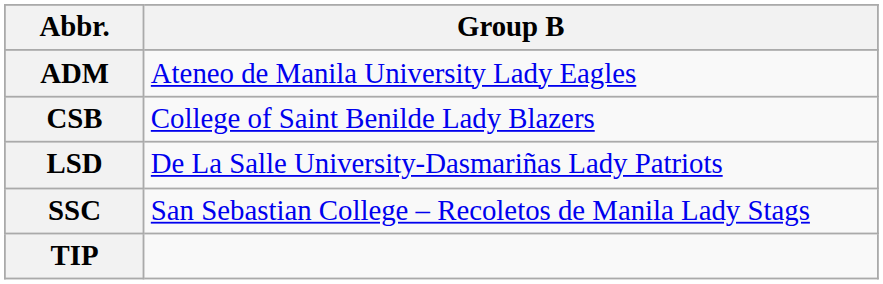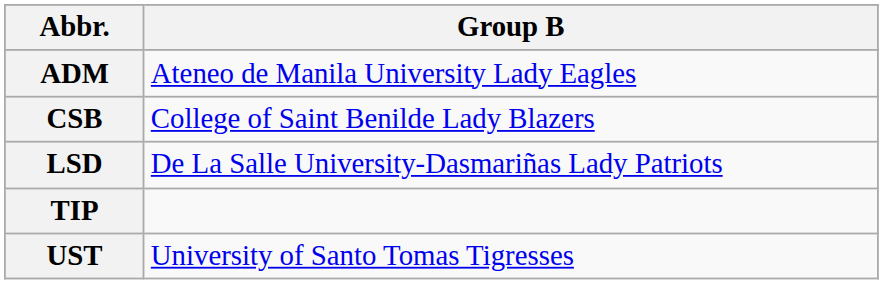 <table class="wikitable" style="text-align: center;">
 <tr>
 <th width=70>Abbr.</th>
 <th width=400>Group B</th>
 </tr>
 <tr>
 <th>ADM</th>
 <td style="text-align:left;"> <a href='#'>Ateneo de Manila University Lady Eagles</a></td>
 </tr>
 <tr>
 <th>CSB</th>
 <td style="text-align:left;"> <a href='#'>College of Saint Benilde Lady Blazers</a></td>
 </tr>
 <tr>
 <th>LSD</th>
 <td style="text-align:left;"> <a href='#'>De La Salle University-Dasmariñas Lady Patriots</a></td>
 </tr>
 <tr>
-<th>SSC</th>
-<td style="text-align:left;"> <a href='#'>San Sebastian College – Recoletos de Manila Lady Stags</a></td>
-</tr>
-<tr>
 <th>TIP</th>
 <td style="text-align:left;"></td>
 </tr>
+<tr>
+<th>UST</th>
+<td style="text-align:left;"> <a href='#'>University of Santo Tomas Tigresses</a></td>
+</tr>
 </table>
